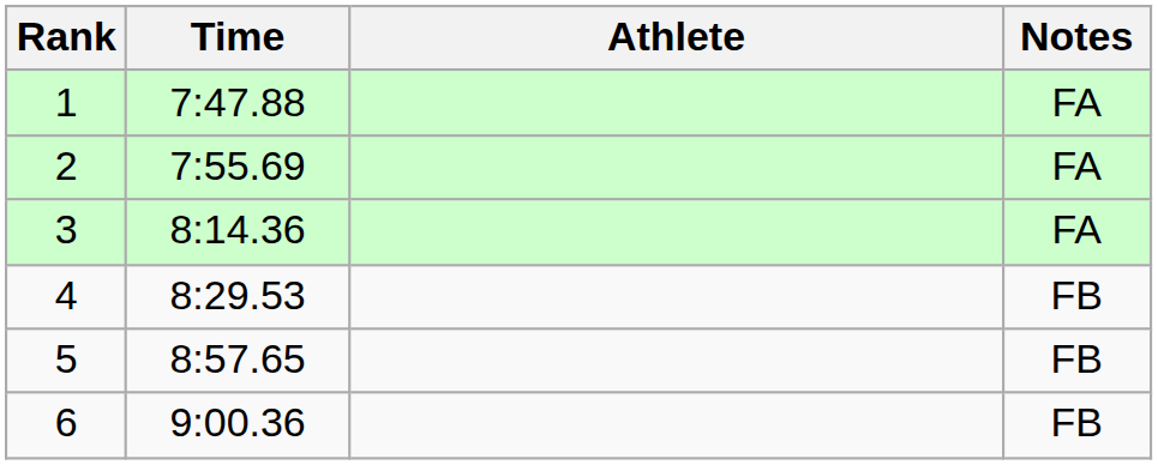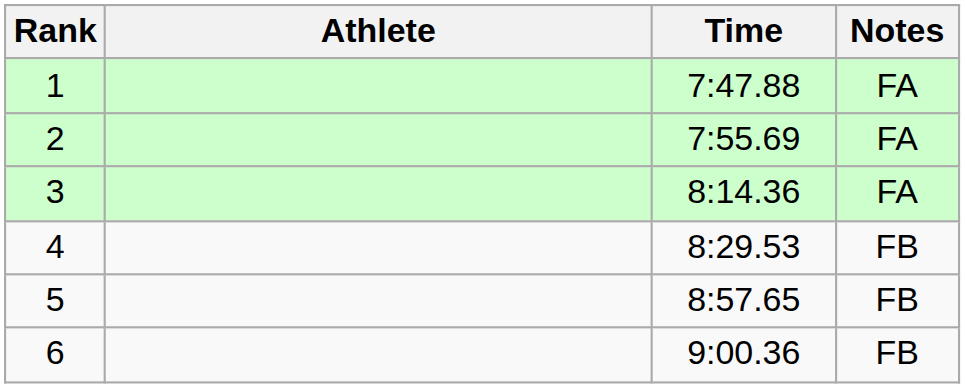 <table class=wikitable style="text-align:center">
 <tr>
 <th width=40>Rank</th>
+<th width=250>Athlete</th>
 <th width=80>Time</th>
-<th width=250>Athlete</th>
 <th width=50>Notes</th>
 </tr>
 <tr bgcolor="ccffcc">
 <td>1</td>
+<td align="left"></td>
 <td>7:47.88</td>
-<td align="left"></td>
 <td>FA</td>
 </tr>
 <tr bgcolor="ccffcc">
 <td>2</td>
+<td align="left"></td>
 <td>7:55.69</td>
-<td align="left"></td>
 <td>FA</td>
 </tr>
 <tr bgcolor="ccffcc">
 <td>3</td>
+<td align="left"></td>
 <td>8:14.36</td>
-<td align="left"></td>
 <td>FA</td>
 </tr>
 <tr>
 <td>4</td>
+<td align="left"></td>
 <td>8:29.53</td>
-<td align="left"></td>
 <td>FB</td>
 </tr>
 <tr>
 <td>5</td>
+<td align="left"></td>
 <td>8:57.65</td>
-<td align="left"></td>
 <td>FB</td>
 </tr>
 <tr>
 <td>6</td>
+<td align="left"></td>
 <td>9:00.36</td>
-<td align="left"></td>
 <td>FB</td>
 </tr>
 </table>
